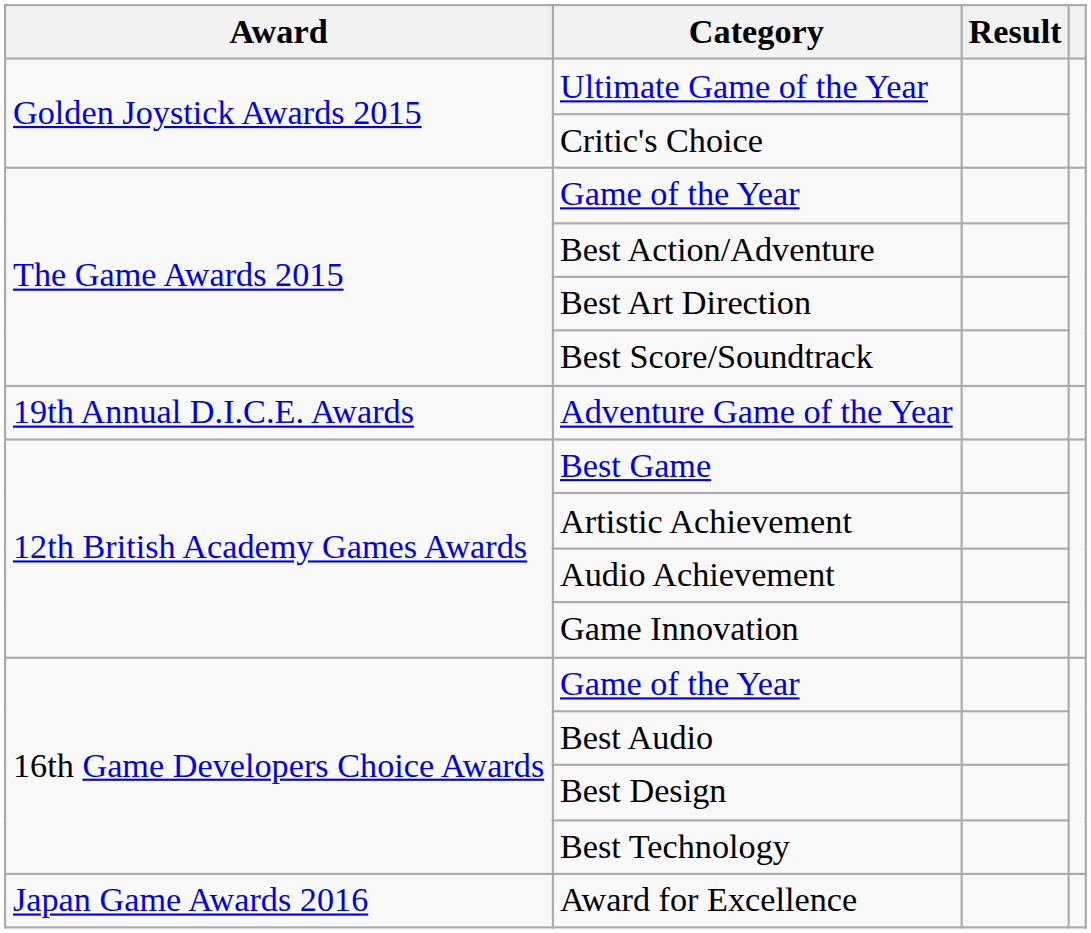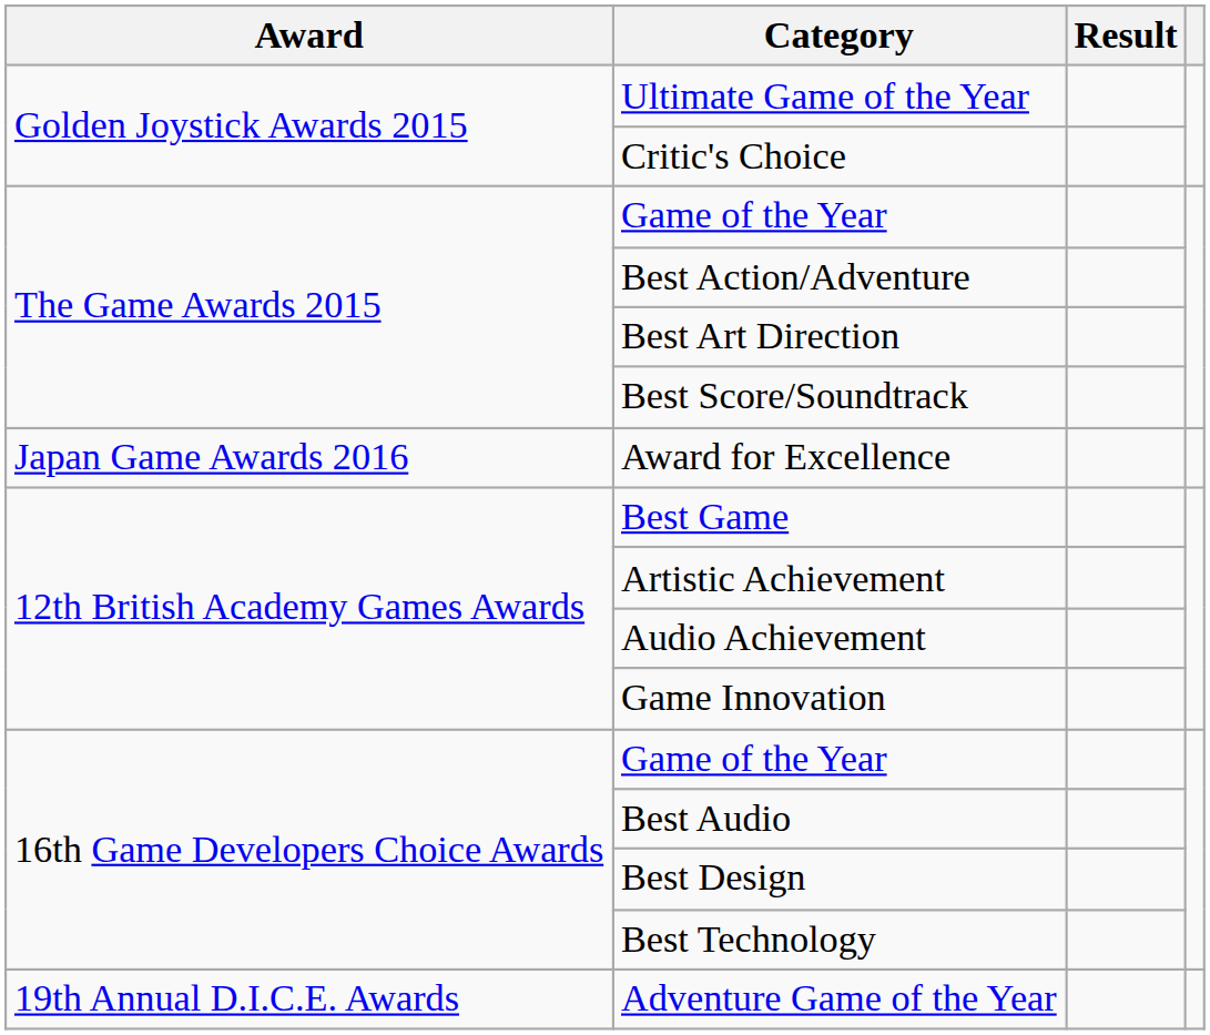 <table class="wikitable sortable">
 <tr>
 <th>Award</th>
 <th>Category</th>
 <th>Result</th>
 <th></th>
 </tr>
 <tr>
 <td rowspan="2"><a href='#'>Golden Joystick Awards 2015</a></td>
 <td><a href='#'>Ultimate Game of the Year</a></td>
 <td></td>
 <td rowspan="2" style="text-align:center;"></td>
 </tr>
 <tr>
 <td>Critic's Choice</td>
 <td></td>
 </tr>
 <tr>
 <td rowspan="4"><a href='#'>The Game Awards 2015</a></td>
 <td><a href='#'>Game of the Year</a></td>
 <td></td>
 <td rowspan="4"  style="text-align:center;"></td>
 </tr>
 <tr>
 <td>Best Action/Adventure</td>
 <td></td>
 </tr>
 <tr>
 <td>Best Art Direction</td>
 <td></td>
 </tr>
 <tr>
 <td>Best Score/Soundtrack</td>
 <td></td>
 </tr>
 <tr>
-<td><a href='#'>19th Annual D.I.C.E. Awards</a></td>
-<td><a href='#'>Adventure Game of the Year</a></td>
+<td><a href='#'>Japan Game Awards 2016</a></td>
+<td>Award for Excellence</td>
 <td></td>
 <td align="center"></td>
 </tr>
 <tr>
 <td rowspan="4"><a href='#'>12th British Academy Games Awards</a></td>
 <td><a href='#'>Best Game</a></td>
 <td></td>
 <td rowspan="4"  style="text-align:center;"></td>
 </tr>
 <tr>
 <td>Artistic Achievement</td>
 <td></td>
 </tr>
 <tr>
 <td>Audio Achievement</td>
 <td></td>
 </tr>
 <tr>
 <td>Game Innovation</td>
 <td></td>
 </tr>
 <tr>
 <td rowspan="4">16th <a href='#'>Game Developers Choice Awards</a></td>
 <td><a href='#'>Game of the Year</a></td>
 <td></td>
 <td rowspan="4"  style="text-align:center;"></td>
 </tr>
 <tr>
 <td>Best Audio</td>
 <td></td>
 </tr>
 <tr>
 <td>Best Design</td>
 <td></td>
 </tr>
 <tr>
 <td>Best Technology</td>
 <td></td>
 </tr>
 <tr>
-<td><a href='#'>Japan Game Awards 2016</a></td>
-<td>Award for Excellence</td>
+<td><a href='#'>19th Annual D.I.C.E. Awards</a></td>
+<td><a href='#'>Adventure Game of the Year</a></td>
 <td></td>
 <td align="center"></td>
 </tr>
 </table>
